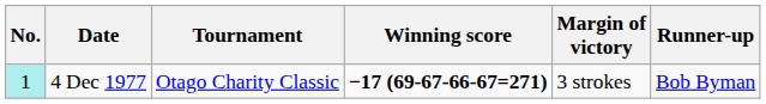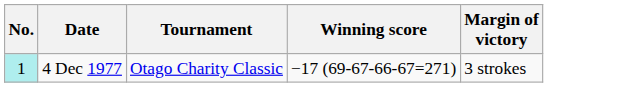 <table class="wikitable" style="font-size:95%;">
 <tr>
 <th>No.</th>
 <th>Date</th>
 <th>Tournament</th>
 <th>Winning score</th>
 <th>Margin of<br>victory</th>
-<th>Runner-up</th>
 </tr>
 <tr>
 <td align=center style="background: paleturquoise;">1</td>
 <td align=right>4 Dec <a href='#'>1977</a></td>
 <td><a href='#'>Otago Charity Classic</a></td>
-<td><strong>−17 (69-67-66-67=271)</strong></td>
+<td>−17 (69-67-66-67=271)</td>
 <td>3 strokes</td>
-<td> <a href='#'>Bob Byman</a></td>
 </tr>
 </table>
